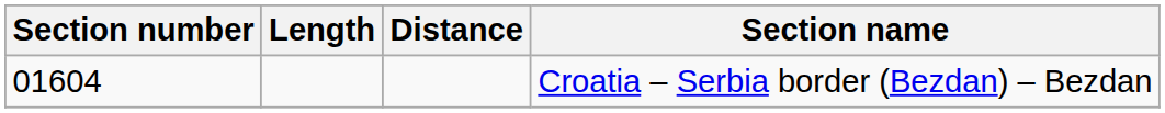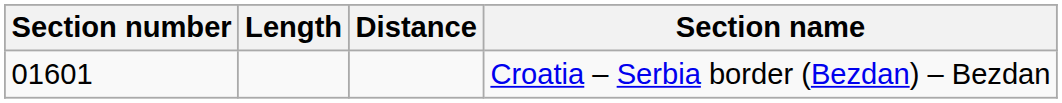 <table class="wikitable">
 <tr>
 <th>Section number</th>
 <th>Length</th>
 <th>Distance</th>
 <th>Section name</th>
 </tr>
 <tr>
-<td>01604</td>
+<td>01601</td>
 <td></td>
 <td></td>
 <td><a href='#'>Croatia</a> – <a href='#'>Serbia</a> border (<a href='#'>Bezdan</a>) – Bezdan</td>
 </tr>
 </table>
